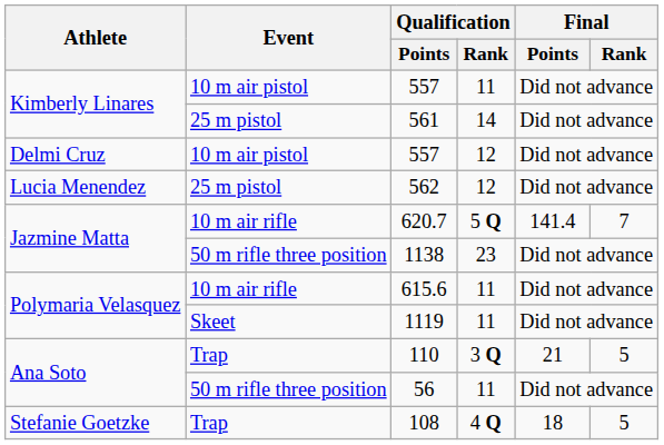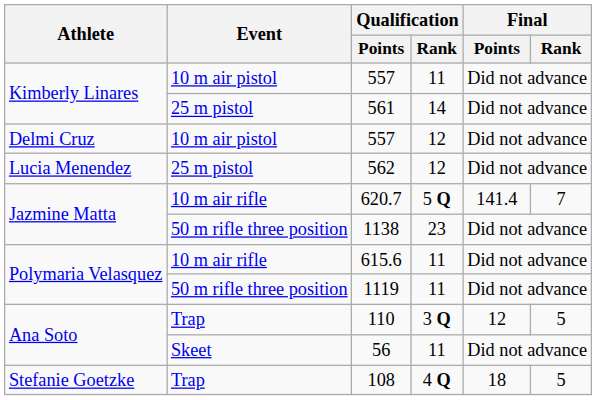 <table class=wikitable style=font-size:90%;text-align:center>
 <tr>
 <th rowspan=2>Athlete</th>
 <th rowspan=2>Event</th>
 <th colspan=2>Qualification</th>
 <th colspan=2>Final</th>
 </tr>
 <tr style=font-size:95%>
 <th>Points</th>
 <th>Rank</th>
 <th>Points</th>
 <th>Rank</th>
 </tr>
 <tr>
 <td align=left rowspan=2><a href='#'>Kimberly Linares</a></td>
 <td align=left><a href='#'>10 m air pistol</a></td>
 <td>557</td>
 <td>11</td>
 <td colspan=2>Did not advance</td>
 </tr>
 <tr>
 <td align=left><a href='#'>25 m pistol</a></td>
 <td>561</td>
 <td>14</td>
 <td colspan=2>Did not advance</td>
 </tr>
 <tr>
 <td align=left><a href='#'>Delmi Cruz</a></td>
 <td align=left><a href='#'>10 m air pistol</a></td>
 <td>557</td>
 <td>12</td>
 <td colspan=2>Did not advance</td>
 </tr>
 <tr>
 <td align=left><a href='#'>Lucia Menendez</a></td>
 <td align=left><a href='#'>25 m pistol</a></td>
 <td>562</td>
 <td>12</td>
 <td colspan=2>Did not advance</td>
 </tr>
 <tr>
 <td align=left rowspan=2><a href='#'>Jazmine Matta</a></td>
 <td align=left><a href='#'>10 m air rifle</a></td>
 <td>620.7</td>
 <td>5 <strong>Q</strong></td>
 <td>141.4</td>
 <td>7</td>
 </tr>
 <tr>
 <td align=left><a href='#'>50 m rifle three position</a></td>
 <td>1138</td>
 <td>23</td>
 <td colspan=2>Did not advance</td>
 </tr>
 <tr>
 <td align=left rowspan=2><a href='#'>Polymaria Velasquez</a></td>
 <td align=left><a href='#'>10 m air rifle</a></td>
 <td>615.6</td>
 <td>11</td>
 <td colspan=2>Did not advance</td>
 </tr>
 <tr>
-<td align=left><a href='#'>Skeet</a></td>
+<td align=left><a href='#'>50 m rifle three position</a></td>
 <td>1119</td>
 <td>11</td>
 <td colspan=2>Did not advance</td>
 </tr>
 <tr>
 <td align=left rowspan=2><a href='#'>Ana Soto</a></td>
 <td align=left><a href='#'>Trap</a></td>
 <td>110</td>
 <td>3 <strong>Q</strong></td>
-<td>21</td>
+<td>12</td>
 <td>5</td>
 </tr>
 <tr>
-<td align=left><a href='#'>50 m rifle three position</a></td>
+<td align=left><a href='#'>Skeet</a></td>
 <td>56</td>
 <td>11</td>
 <td colspan=2>Did not advance</td>
 </tr>
 <tr>
 <td align=left><a href='#'>Stefanie Goetzke</a></td>
 <td align=left><a href='#'>Trap</a></td>
 <td>108</td>
 <td>4 <strong>Q</strong></td>
 <td>18</td>
 <td>5</td>
 </tr>
 </table>
